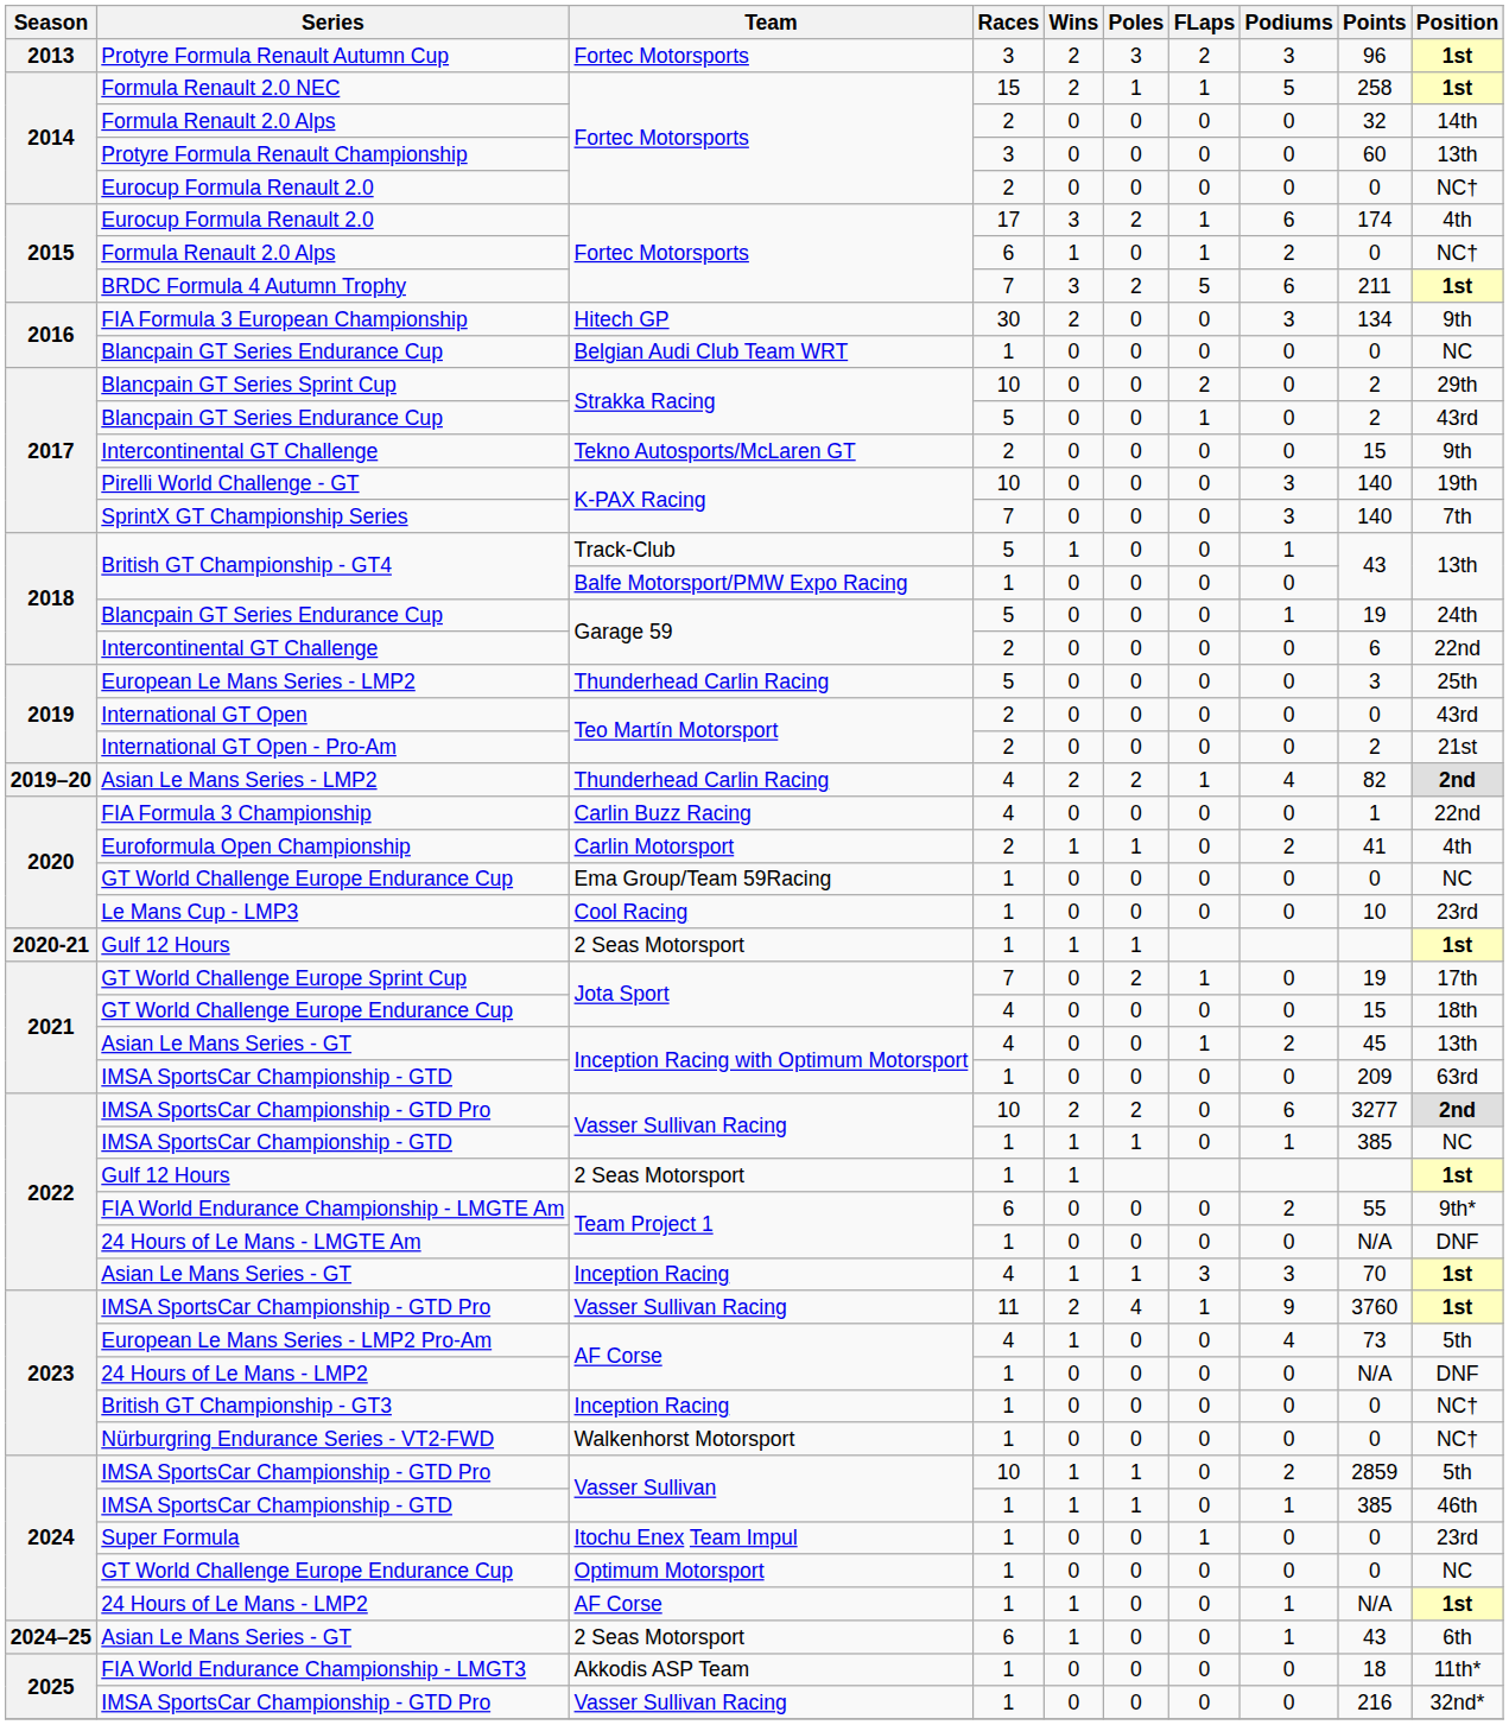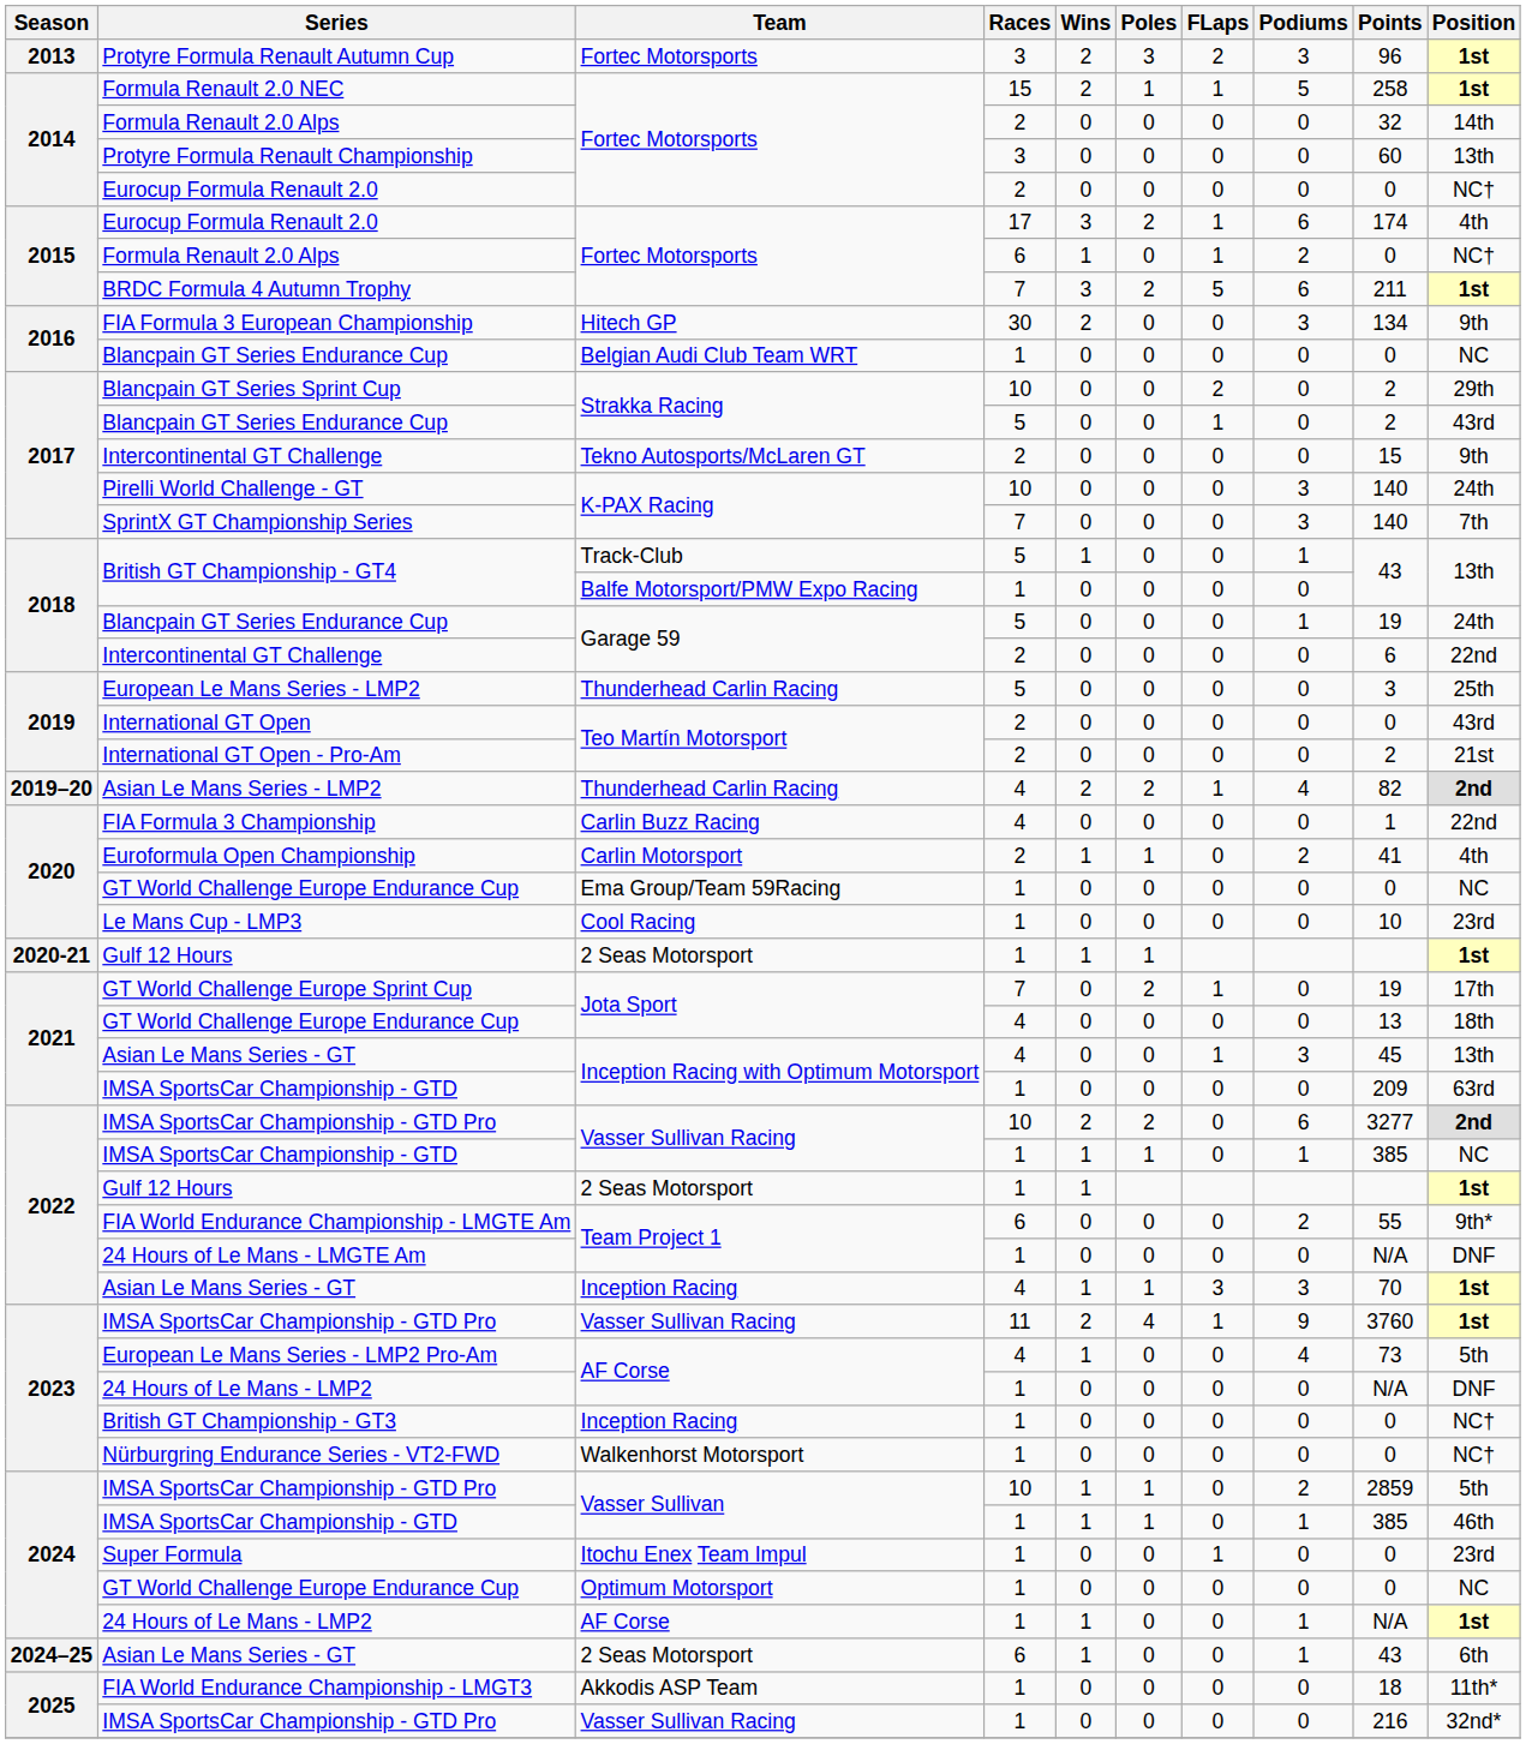 <table class="wikitable" style="font-size: 90%; text-align:center">
 <tr>
 <th>Season</th>
 <th>Series</th>
 <th>Team</th>
 <th>Races</th>
 <th>Wins</th>
 <th>Poles</th>
 <th>FLaps</th>
 <th>Podiums</th>
 <th>Points</th>
 <th>Position</th>
 </tr>
 <tr>
 <th>2013</th>
 <td align=left><a href='#'>Protyre Formula Renault Autumn Cup</a></td>
 <td align=left><a href='#'>Fortec Motorsports</a></td>
 <td>3</td>
 <td>2</td>
 <td>3</td>
 <td>2</td>
 <td>3</td>
 <td>96</td>
 <td style="background:#FFFFBF;"><strong>1st</strong></td>
 </tr>
 <tr>
 <th rowspan=4>2014</th>
 <td align=left><a href='#'>Formula Renault 2.0 NEC</a></td>
 <td align=left rowspan=4><a href='#'>Fortec Motorsports</a></td>
 <td>15</td>
 <td>2</td>
 <td>1</td>
 <td>1</td>
 <td>5</td>
 <td>258</td>
 <td style="background:#FFFFBF;"><strong>1st</strong></td>
 </tr>
 <tr>
 <td align=left><a href='#'>Formula Renault 2.0 Alps</a></td>
 <td>2</td>
 <td>0</td>
 <td>0</td>
 <td>0</td>
 <td>0</td>
 <td>32</td>
 <td>14th</td>
 </tr>
 <tr>
 <td align=left><a href='#'>Protyre Formula Renault Championship</a></td>
 <td>3</td>
 <td>0</td>
 <td>0</td>
 <td>0</td>
 <td>0</td>
 <td>60</td>
 <td>13th</td>
 </tr>
 <tr>
 <td align=left><a href='#'>Eurocup Formula Renault 2.0</a></td>
 <td>2</td>
 <td>0</td>
 <td>0</td>
 <td>0</td>
 <td>0</td>
 <td>0</td>
 <td>NC†</td>
 </tr>
 <tr>
 <th rowspan=3>2015</th>
 <td align=left><a href='#'>Eurocup Formula Renault 2.0</a></td>
 <td align=left rowspan=3><a href='#'>Fortec Motorsports</a></td>
 <td>17</td>
 <td>3</td>
 <td>2</td>
 <td>1</td>
 <td>6</td>
 <td>174</td>
 <td>4th</td>
 </tr>
 <tr>
 <td align=left><a href='#'>Formula Renault 2.0 Alps</a></td>
 <td>6</td>
 <td>1</td>
 <td>0</td>
 <td>1</td>
 <td>2</td>
 <td>0</td>
 <td>NC†</td>
 </tr>
 <tr>
 <td align=left><a href='#'>BRDC Formula 4 Autumn Trophy</a></td>
 <td>7</td>
 <td>3</td>
 <td>2</td>
 <td>5</td>
 <td>6</td>
 <td>211</td>
 <td style="background:#FFFFBF;"><strong>1st</strong></td>
 </tr>
 <tr>
 <th rowspan=2>2016</th>
 <td align=left><a href='#'>FIA Formula 3 European Championship</a></td>
 <td align=left><a href='#'>Hitech GP</a></td>
 <td>30</td>
 <td>2</td>
 <td>0</td>
 <td>0</td>
 <td>3</td>
 <td>134</td>
 <td>9th</td>
 </tr>
 <tr>
 <td align=left><a href='#'>Blancpain GT Series Endurance Cup</a></td>
 <td align=left><a href='#'>Belgian Audi Club Team WRT</a></td>
 <td>1</td>
 <td>0</td>
 <td>0</td>
 <td>0</td>
 <td>0</td>
 <td>0</td>
 <td>NC</td>
 </tr>
 <tr>
 <th rowspan=5>2017</th>
 <td align=left><a href='#'>Blancpain GT Series Sprint Cup</a></td>
 <td align=left rowspan=2><a href='#'>Strakka Racing</a></td>
 <td>10</td>
 <td>0</td>
 <td>0</td>
 <td>2</td>
 <td>0</td>
 <td>2</td>
 <td>29th</td>
 </tr>
 <tr>
 <td align=left><a href='#'>Blancpain GT Series Endurance Cup</a></td>
 <td>5</td>
 <td>0</td>
 <td>0</td>
 <td>1</td>
 <td>0</td>
 <td>2</td>
 <td>43rd</td>
 </tr>
 <tr>
 <td align=left><a href='#'>Intercontinental GT Challenge</a></td>
 <td align=left><a href='#'>Tekno Autosports/McLaren GT</a></td>
 <td>2</td>
 <td>0</td>
 <td>0</td>
 <td>0</td>
 <td>0</td>
 <td>15</td>
 <td>9th</td>
 </tr>
 <tr>
 <td align=left><a href='#'>Pirelli World Challenge - GT</a></td>
 <td align=left rowspan=2><a href='#'>K-PAX Racing</a></td>
 <td>10</td>
 <td>0</td>
 <td>0</td>
 <td>0</td>
 <td>3</td>
 <td>140</td>
-<td>19th</td>
+<td>24th</td>
 </tr>
 <tr>
 <td align=left><a href='#'>SprintX GT Championship Series</a></td>
 <td>7</td>
 <td>0</td>
 <td>0</td>
 <td>0</td>
 <td>3</td>
 <td>140</td>
 <td>7th</td>
 </tr>
 <tr>
 <th rowspan=4>2018</th>
 <td align=left rowspan=2><a href='#'>British GT Championship - GT4</a></td>
 <td align=left>Track-Club</td>
 <td>5</td>
 <td>1</td>
 <td>0</td>
 <td>0</td>
 <td>1</td>
 <td rowspan=2>43</td>
 <td rowspan=2>13th</td>
 </tr>
 <tr>
 <td align=left><a href='#'>Balfe Motorsport/PMW Expo Racing</a></td>
 <td>1</td>
 <td>0</td>
 <td>0</td>
 <td>0</td>
 <td>0</td>
 </tr>
 <tr>
 <td align=left><a href='#'>Blancpain GT Series Endurance Cup</a></td>
 <td rowspan="2" align="left">Garage 59</td>
 <td>5</td>
 <td>0</td>
 <td>0</td>
 <td>0</td>
 <td>1</td>
 <td>19</td>
 <td>24th</td>
 </tr>
 <tr>
 <td align=left><a href='#'>Intercontinental GT Challenge</a></td>
 <td>2</td>
 <td>0</td>
 <td>0</td>
 <td>0</td>
 <td>0</td>
 <td>6</td>
 <td>22nd</td>
 </tr>
 <tr>
 <th rowspan=3>2019</th>
 <td align=left><a href='#'>European Le Mans Series - LMP2</a></td>
 <td align=left><a href='#'>Thunderhead Carlin Racing</a></td>
 <td>5</td>
 <td>0</td>
 <td>0</td>
 <td>0</td>
 <td>0</td>
 <td>3</td>
 <td>25th</td>
 </tr>
 <tr>
 <td align=left><a href='#'>International GT Open</a></td>
 <td align=left rowspan=2><a href='#'>Teo Martín Motorsport</a></td>
 <td>2</td>
 <td>0</td>
 <td>0</td>
 <td>0</td>
 <td>0</td>
 <td>0</td>
 <td>43rd</td>
 </tr>
 <tr>
 <td align=left><a href='#'>International GT Open - Pro-Am</a></td>
 <td>2</td>
 <td>0</td>
 <td>0</td>
 <td>0</td>
 <td>0</td>
 <td>2</td>
 <td>21st</td>
 </tr>
 <tr>
 <th nowrap>2019–20</th>
 <td align=left><a href='#'>Asian Le Mans Series - LMP2</a></td>
 <td align=left><a href='#'>Thunderhead Carlin Racing</a></td>
 <td>4</td>
 <td>2</td>
 <td>2</td>
 <td>1</td>
 <td>4</td>
 <td>82</td>
 <td style="background:#DFDFDF;"><strong>2nd</strong></td>
 </tr>
 <tr>
 <th rowspan=4>2020</th>
 <td align=left><a href='#'>FIA Formula 3 Championship</a></td>
 <td align=left><a href='#'>Carlin Buzz Racing</a></td>
 <td>4</td>
 <td>0</td>
 <td>0</td>
 <td>0</td>
 <td>0</td>
 <td>1</td>
 <td>22nd</td>
 </tr>
 <tr>
 <td align=left><a href='#'>Euroformula Open Championship</a></td>
 <td align=left><a href='#'>Carlin Motorsport</a></td>
 <td>2</td>
 <td>1</td>
 <td>1</td>
 <td>0</td>
 <td>2</td>
 <td>41</td>
 <td>4th</td>
 </tr>
 <tr>
 <td align=left><a href='#'>GT World Challenge Europe Endurance Cup</a></td>
 <td align=left>Ema Group/Team 59Racing</td>
 <td>1</td>
 <td>0</td>
 <td>0</td>
 <td>0</td>
 <td>0</td>
 <td>0</td>
 <td>NC</td>
 </tr>
 <tr>
 <td align=left><a href='#'>Le Mans Cup - LMP3</a></td>
 <td align=left><a href='#'>Cool Racing</a></td>
 <td>1</td>
 <td>0</td>
 <td>0</td>
 <td>0</td>
 <td>0</td>
 <td>10</td>
 <td>23rd</td>
 </tr>
 <tr>
 <th>2020-21</th>
 <td align=left><a href='#'>Gulf 12 Hours</a></td>
 <td align=left>2 Seas Motorsport</td>
 <td>1</td>
 <td>1</td>
 <td>1</td>
 <td></td>
 <td></td>
 <td></td>
 <td style="background:#FFFFBF;"><strong>1st</strong></td>
 </tr>
 <tr>
 <th rowspan=4>2021</th>
 <td align=left><a href='#'>GT World Challenge Europe Sprint Cup</a></td>
 <td align=left rowspan=2><a href='#'>Jota Sport</a></td>
 <td>7</td>
 <td>0</td>
 <td>2</td>
 <td>1</td>
 <td>0</td>
 <td>19</td>
 <td>17th</td>
 </tr>
 <tr>
 <td align=left><a href='#'>GT World Challenge Europe Endurance Cup</a></td>
 <td>4</td>
 <td>0</td>
 <td>0</td>
 <td>0</td>
 <td>0</td>
-<td>15</td>
+<td>13</td>
 <td>18th</td>
 </tr>
 <tr>
 <td align=left><a href='#'>Asian Le Mans Series - GT</a></td>
 <td align=left rowspan=2 nowrap><a href='#'>Inception Racing with Optimum Motorsport</a></td>
 <td>4</td>
 <td>0</td>
 <td>0</td>
 <td>1</td>
-<td>2</td>
+<td>3</td>
 <td>45</td>
 <td>13th</td>
 </tr>
 <tr>
 <td align=left><a href='#'>IMSA SportsCar Championship - GTD</a></td>
 <td>1</td>
 <td>0</td>
 <td>0</td>
 <td>0</td>
 <td>0</td>
 <td>209</td>
 <td>63rd</td>
 </tr>
 <tr>
 <th rowspan="6">2022</th>
 <td align=left nowrap><a href='#'>IMSA SportsCar Championship - GTD Pro</a></td>
 <td rowspan="2" align="left"><a href='#'>Vasser Sullivan Racing</a></td>
 <td>10</td>
 <td>2</td>
 <td>2</td>
 <td>0</td>
 <td>6</td>
 <td>3277</td>
 <td style="background:#DFDFDF;"><strong>2nd</strong></td>
 </tr>
 <tr>
 <td align=left><a href='#'>IMSA SportsCar Championship - GTD</a></td>
 <td>1</td>
 <td>1</td>
 <td>1</td>
 <td>0</td>
 <td>1</td>
 <td>385</td>
 <td>NC</td>
 </tr>
 <tr>
 <td align=left><a href='#'>Gulf 12 Hours</a></td>
 <td align=left nowrap>2 Seas Motorsport</td>
 <td>1</td>
 <td>1</td>
 <td></td>
 <td></td>
 <td></td>
 <td></td>
 <td style="background:#FFFFBF;"><strong>1st</strong></td>
 </tr>
 <tr>
 <td align=left nowrap><a href='#'>FIA World Endurance Championship - LMGTE Am</a></td>
 <td rowspan="2" align="left"><a href='#'>Team Project 1</a></td>
 <td>6</td>
 <td>0</td>
 <td>0</td>
 <td>0</td>
 <td>2</td>
 <td>55</td>
 <td>9th*</td>
 </tr>
 <tr>
 <td align=left nowrap><a href='#'>24 Hours of Le Mans - LMGTE Am</a></td>
 <td>1</td>
 <td>0</td>
 <td>0</td>
 <td>0</td>
 <td>0</td>
 <td>N/A</td>
 <td>DNF</td>
 </tr>
 <tr>
 <td align=left nowrap><a href='#'>Asian Le Mans Series - GT</a></td>
 <td align=left><a href='#'>Inception Racing</a></td>
 <td>4</td>
 <td>1</td>
 <td>1</td>
 <td>3</td>
 <td>3</td>
 <td>70</td>
 <td style="background:#FFFFBF;"><strong>1st</strong></td>
 </tr>
 <tr>
 <th rowspan="5">2023</th>
 <td align="left"><a href='#'>IMSA SportsCar Championship - GTD Pro</a></td>
 <td align="left"><a href='#'>Vasser Sullivan Racing</a></td>
 <td>11</td>
 <td>2</td>
 <td>4</td>
 <td>1</td>
 <td>9</td>
 <td>3760</td>
 <td style="background:#FFFFBF;"><strong>1st</strong></td>
 </tr>
 <tr>
 <td align=left><a href='#'>European Le Mans Series - LMP2 Pro-Am</a></td>
 <td rowspan="2" align="left"><a href='#'>AF Corse</a></td>
 <td>4</td>
 <td>1</td>
 <td>0</td>
 <td>0</td>
 <td>4</td>
 <td>73</td>
 <td>5th</td>
 </tr>
 <tr>
 <td align=left><a href='#'>24 Hours of Le Mans - LMP2</a></td>
 <td>1</td>
 <td>0</td>
 <td>0</td>
 <td>0</td>
 <td>0</td>
 <td>N/A</td>
 <td>DNF</td>
 </tr>
 <tr>
 <td align=left><a href='#'>British GT Championship - GT3</a></td>
 <td align=left><a href='#'>Inception Racing</a></td>
 <td>1</td>
 <td>0</td>
 <td>0</td>
 <td>0</td>
 <td>0</td>
 <td>0</td>
 <td>NC†</td>
 </tr>
 <tr>
 <td align=left><a href='#'>Nürburgring Endurance Series - VT2-FWD</a></td>
 <td align=left>Walkenhorst Motorsport</td>
 <td>1</td>
 <td>0</td>
 <td>0</td>
 <td>0</td>
 <td>0</td>
 <td>0</td>
 <td>NC†</td>
 </tr>
 <tr>
 <th rowspan="5">2024</th>
 <td align=left><a href='#'>IMSA SportsCar Championship - GTD Pro</a></td>
 <td rowspan="2" align="left"><a href='#'>Vasser Sullivan</a></td>
 <td>10</td>
 <td>1</td>
 <td>1</td>
 <td>0</td>
 <td>2</td>
 <td>2859</td>
 <td>5th</td>
 </tr>
 <tr>
 <td align=left><a href='#'>IMSA SportsCar Championship - GTD</a></td>
 <td>1</td>
 <td>1</td>
 <td>1</td>
 <td>0</td>
 <td>1</td>
 <td>385</td>
 <td>46th</td>
 </tr>
 <tr>
 <td align=left><a href='#'>Super Formula</a></td>
 <td align=left><a href='#'>Itochu Enex</a> <a href='#'>Team Impul</a></td>
 <td>1</td>
 <td>0</td>
 <td>0</td>
 <td>1</td>
 <td>0</td>
 <td>0</td>
 <td>23rd</td>
 </tr>
 <tr>
 <td align=left><a href='#'>GT World Challenge Europe Endurance Cup</a></td>
 <td align=left><a href='#'>Optimum Motorsport</a></td>
 <td>1</td>
 <td>0</td>
 <td>0</td>
 <td>0</td>
 <td>0</td>
 <td>0</td>
 <td>NC</td>
 </tr>
 <tr>
 <td align=left><a href='#'>24 Hours of Le Mans - LMP2</a></td>
 <td align="left"><a href='#'>AF Corse</a></td>
 <td>1</td>
 <td>1</td>
 <td>0</td>
 <td>0</td>
 <td>1</td>
 <td>N/A</td>
 <td style="background:#FFFFBF;"><strong>1st</strong></td>
 </tr>
 <tr>
 <th>2024–25</th>
 <td align=left><a href='#'>Asian Le Mans Series - GT</a></td>
 <td align=left>2 Seas Motorsport</td>
 <td>6</td>
 <td>1</td>
 <td>0</td>
 <td>0</td>
 <td>1</td>
 <td>43</td>
 <td>6th</td>
 </tr>
 <tr>
 <th rowspan=2>2025</th>
 <td align=left><a href='#'>FIA World Endurance Championship - LMGT3</a></td>
 <td align=left>Akkodis ASP Team</td>
 <td>1</td>
 <td>0</td>
 <td>0</td>
 <td>0</td>
 <td>0</td>
 <td>18</td>
 <td>11th*</td>
 </tr>
 <tr>
 <td align=left><a href='#'>IMSA SportsCar Championship - GTD Pro</a></td>
 <td align=left><a href='#'>Vasser Sullivan Racing</a></td>
 <td>1</td>
 <td>0</td>
 <td>0</td>
 <td>0</td>
 <td>0</td>
 <td>216</td>
 <td>32nd*</td>
 </tr>
 <tr>
 </tr>
 </table>
